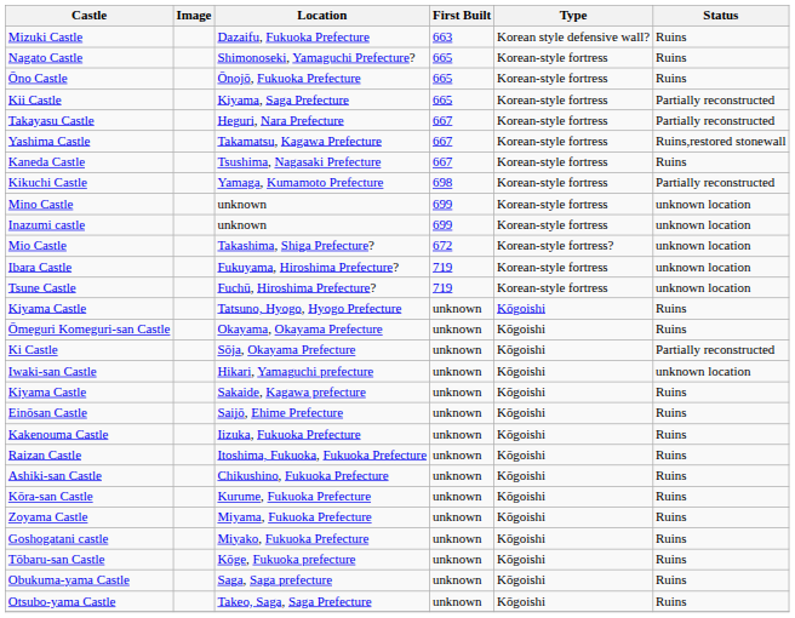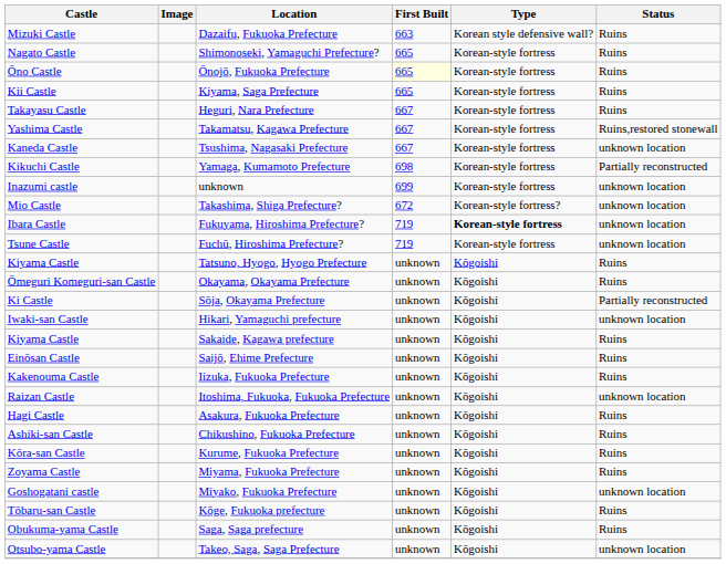 <table class="wikitable sortable">
 <tr>
 <th>Castle</th>
 <th>Image</th>
 <th>Location</th>
 <th data-sort-type=number>First Built</th>
 <th>Type</th>
 <th>Status</th>
 </tr>
 <tr>
 <td><a href='#'>Mizuki Castle</a></td>
 <td></td>
 <td><a href='#'>Dazaifu</a>, <a href='#'>Fukuoka Prefecture</a></td>
 <td><a href='#'>663</a></td>
 <td>Korean style defensive wall?</td>
 <td>Ruins</td>
 </tr>
 <tr>
 <td><a href='#'>Nagato Castle</a></td>
 <td></td>
 <td><a href='#'>Shimonoseki</a>, <a href='#'>Yamaguchi Prefecture</a>?</td>
 <td><a href='#'>665</a></td>
 <td>Korean-style fortress</td>
 <td>Ruins</td>
 </tr>
 <tr>
 <td><a href='#'>Ōno Castle</a></td>
 <td></td>
 <td><a href='#'>Ōnojō</a>, <a href='#'>Fukuoka Prefecture</a></td>
-<td><a href='#'>665</a></td>
+<td style="background: lightyellow;"><a href='#'>665</a></td>
 <td>Korean-style fortress</td>
 <td>Ruins</td>
 </tr>
 <tr>
 <td><a href='#'>Kii Castle</a></td>
 <td></td>
 <td><a href='#'>Kiyama</a>, <a href='#'>Saga Prefecture</a></td>
 <td><a href='#'>665</a></td>
 <td>Korean-style fortress</td>
-<td>Partially reconstructed</td>
+<td>Ruins</td>
 </tr>
 <tr>
 <td><a href='#'>Takayasu Castle</a></td>
 <td></td>
 <td><a href='#'>Heguri</a>, <a href='#'>Nara Prefecture</a></td>
 <td><a href='#'>667</a></td>
 <td>Korean-style fortress</td>
-<td>Partially reconstructed</td>
+<td>Ruins</td>
 </tr>
 <tr>
 <td><a href='#'>Yashima Castle</a></td>
 <td></td>
 <td><a href='#'>Takamatsu</a>, <a href='#'>Kagawa Prefecture</a></td>
 <td><a href='#'>667</a></td>
 <td>Korean-style fortress</td>
 <td>Ruins,restored stonewall</td>
 </tr>
 <tr>
 <td><a href='#'>Kaneda Castle</a></td>
 <td></td>
 <td><a href='#'>Tsushima</a>, <a href='#'>Nagasaki Prefecture</a></td>
 <td><a href='#'>667</a></td>
 <td>Korean-style fortress</td>
-<td>Ruins</td>
+<td>unknown location</td>
 </tr>
 <tr>
 <td><a href='#'>Kikuchi Castle</a></td>
 <td></td>
 <td><a href='#'>Yamaga</a>, <a href='#'>Kumamoto Prefecture</a></td>
 <td><a href='#'>698</a></td>
 <td>Korean-style fortress</td>
 <td>Partially reconstructed</td>
-</tr>
-<tr>
-<td><a href='#'>Mino Castle</a></td>
-<td></td>
-<td>unknown</td>
-<td><a href='#'>699</a></td>
-<td>Korean-style fortress</td>
-<td>unknown location</td>
 </tr>
 <tr>
 <td><a href='#'>Inazumi castle</a></td>
 <td></td>
 <td>unknown</td>
 <td><a href='#'>699</a></td>
 <td>Korean-style fortress</td>
 <td>unknown location</td>
 </tr>
 <tr>
 <td><a href='#'>Mio Castle</a></td>
 <td></td>
 <td><a href='#'>Takashima</a>, <a href='#'>Shiga Prefecture</a>?</td>
 <td><a href='#'>672</a></td>
 <td>Korean-style fortress?</td>
 <td>unknown location</td>
 </tr>
 <tr>
 <td><a href='#'>Ibara Castle</a></td>
 <td></td>
 <td><a href='#'>Fukuyama</a>, <a href='#'>Hiroshima Prefecture</a>?</td>
 <td><a href='#'>719</a></td>
-<td>Korean-style fortress</td>
+<td><strong>Korean-style fortress</strong></td>
 <td>unknown location</td>
 </tr>
 <tr>
 <td><a href='#'>Tsune Castle</a></td>
 <td></td>
 <td><a href='#'>Fuchū</a>, <a href='#'>Hiroshima Prefecture</a>?</td>
 <td><a href='#'>719</a></td>
 <td>Korean-style fortress</td>
 <td>unknown location</td>
 </tr>
 <tr>
 <td><a href='#'>Kiyama Castle</a></td>
 <td></td>
 <td><a href='#'>Tatsuno, Hyogo</a>, <a href='#'>Hyogo Prefecture</a></td>
 <td>unknown</td>
 <td><a href='#'>Kōgoishi</a></td>
 <td>Ruins</td>
 </tr>
 <tr>
 <td><a href='#'>Ōmeguri Komeguri-san Castle</a></td>
 <td></td>
 <td><a href='#'>Okayama</a>, <a href='#'>Okayama Prefecture</a></td>
 <td>unknown</td>
 <td>Kōgoishi</td>
 <td>Ruins</td>
 </tr>
 <tr>
 <td><a href='#'>Ki Castle</a></td>
 <td></td>
 <td><a href='#'>Sōja</a>, <a href='#'>Okayama Prefecture</a></td>
 <td>unknown</td>
 <td>Kōgoishi</td>
 <td>Partially reconstructed</td>
 </tr>
 <tr>
 <td><a href='#'>Iwaki-san Castle</a></td>
 <td></td>
 <td><a href='#'>Hikari</a>, <a href='#'>Yamaguchi prefecture</a></td>
 <td>unknown</td>
 <td>Kōgoishi</td>
 <td>unknown location</td>
 </tr>
 <tr>
 <td><a href='#'>Kiyama Castle</a></td>
 <td></td>
 <td><a href='#'>Sakaide</a>, <a href='#'>Kagawa prefecture</a></td>
 <td>unknown</td>
 <td>Kōgoishi</td>
 <td>Ruins</td>
 </tr>
 <tr>
 <td><a href='#'>Einōsan Castle</a></td>
 <td></td>
 <td><a href='#'>Saijō</a>, <a href='#'>Ehime Prefecture</a></td>
 <td>unknown</td>
 <td>Kōgoishi</td>
 <td>Ruins</td>
 </tr>
 <tr>
 <td><a href='#'>Kakenouma Castle</a></td>
 <td></td>
 <td><a href='#'>Iizuka</a>, <a href='#'>Fukuoka Prefecture</a></td>
 <td>unknown</td>
 <td>Kōgoishi</td>
 <td>Ruins</td>
 </tr>
 <tr>
 <td><a href='#'>Raizan Castle</a></td>
 <td></td>
 <td><a href='#'>Itoshima, Fukuoka</a>, <a href='#'>Fukuoka Prefecture</a></td>
 <td>unknown</td>
 <td>Kōgoishi</td>
+<td>unknown location</td>
+</tr>
+<tr>
+<td><a href='#'>Hagi Castle</a></td>
+<td></td>
+<td><a href='#'>Asakura</a>, <a href='#'>Fukuoka Prefecture</a></td>
+<td>unknown</td>
+<td>Kōgoishi</td>
 <td>Ruins</td>
 </tr>
 <tr>
 <td><a href='#'>Ashiki-san Castle</a></td>
 <td></td>
 <td><a href='#'>Chikushino</a>, <a href='#'>Fukuoka Prefecture</a></td>
 <td>unknown</td>
 <td>Kōgoishi</td>
 <td>Ruins</td>
 </tr>
 <tr>
 <td><a href='#'>Kōra-san Castle</a></td>
 <td></td>
 <td><a href='#'>Kurume</a>, <a href='#'>Fukuoka Prefecture</a></td>
 <td>unknown</td>
 <td>Kōgoishi</td>
 <td>Ruins</td>
 </tr>
 <tr>
 <td><a href='#'>Zoyama Castle</a></td>
 <td></td>
 <td><a href='#'>Miyama</a>, <a href='#'>Fukuoka Prefecture</a></td>
 <td>unknown</td>
 <td>Kōgoishi</td>
 <td>Ruins</td>
 </tr>
 <tr>
 <td><a href='#'>Goshogatani castle</a></td>
 <td></td>
 <td><a href='#'>Miyako</a>, <a href='#'>Fukuoka Prefecture</a></td>
 <td>unknown</td>
 <td>Kōgoishi</td>
-<td>Ruins</td>
+<td>unknown location</td>
 </tr>
 <tr>
 <td><a href='#'>Tōbaru-san Castle</a></td>
 <td></td>
 <td><a href='#'>Kōge</a>, <a href='#'>Fukuoka prefecture</a></td>
 <td>unknown</td>
 <td>Kōgoishi</td>
 <td>Ruins</td>
 </tr>
 <tr>
 <td><a href='#'>Obukuma-yama Castle</a></td>
 <td></td>
 <td><a href='#'>Saga</a>, <a href='#'>Saga prefecture</a></td>
 <td>unknown</td>
 <td>Kōgoishi</td>
 <td>Ruins</td>
 </tr>
 <tr>
 <td><a href='#'>Otsubo-yama Castle</a></td>
 <td></td>
 <td><a href='#'>Takeo, Saga</a>, <a href='#'>Saga Prefecture</a></td>
 <td>unknown</td>
 <td>Kōgoishi</td>
-<td>Ruins</td>
+<td>unknown location</td>
 </tr>
 <tr>
 </tr>
 </table>
